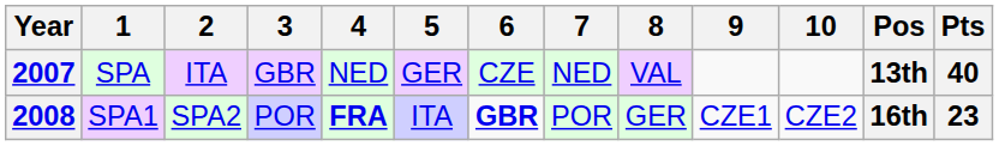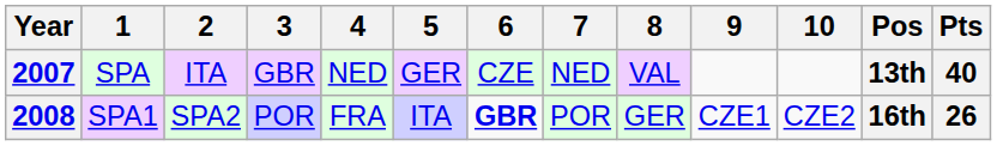 <table class="wikitable" style="text-align:center">
 <tr>
 <th>Year</th>
 <th>1</th>
 <th>2</th>
 <th>3</th>
 <th>4</th>
 <th>5</th>
 <th>6</th>
 <th>7</th>
 <th>8</th>
 <th>9</th>
 <th>10</th>
 <th>Pos</th>
 <th>Pts</th>
 </tr>
 <tr>
 <th><a href='#'>2007</a></th>
 <td style="background:#dfffdf;"><a href='#'>SPA</a><br></td>
 <td style="background:#efcfff;"><a href='#'>ITA</a><br></td>
 <td style="background:#efcfff;"><a href='#'>GBR</a><br></td>
 <td style="background:#dfffdf;"><a href='#'>NED</a><br></td>
 <td style="background:#efcfff;"><a href='#'>GER</a><br></td>
 <td style="background:#dfffdf;"><a href='#'>CZE</a><br></td>
 <td style="background:#dfffdf;"><a href='#'>NED</a><br></td>
 <td style="background:#efcfff;"><a href='#'>VAL</a><br></td>
 <td></td>
 <td></td>
 <th style="background:#;">13th</th>
 <th style="background:#;">40</th>
 </tr>
 <tr>
 <th><a href='#'>2008</a></th>
 <td style="background:#efcfff;"><a href='#'>SPA1</a><br></td>
 <td style="background:#dfffdf;"><a href='#'>SPA2</a><br></td>
 <td style="background:#cfcfff;"><a href='#'>POR</a><br></td>
-<td style="background:#dfffdf;"><strong><a href='#'>FRA</a><br></strong></td>
+<td style="background:#dfffdf;"><a href='#'>FRA</a><br></td>
 <td style="background:#cfcfff;"><a href='#'>ITA</a><br></td>
 <td style="background:#;"><strong><a href='#'>GBR</a><br></strong></td>
 <td style="background:#dfffdf;"><a href='#'>POR</a><br></td>
 <td style="background:#dfffdf;"><a href='#'>GER</a><br></td>
 <td style="background:#;"><a href='#'>CZE1</a><br></td>
 <td style="background:#;"><a href='#'>CZE2</a><br></td>
 <th>16th</th>
-<th>23</th>
+<th>26</th>
 </tr>
 </table>
